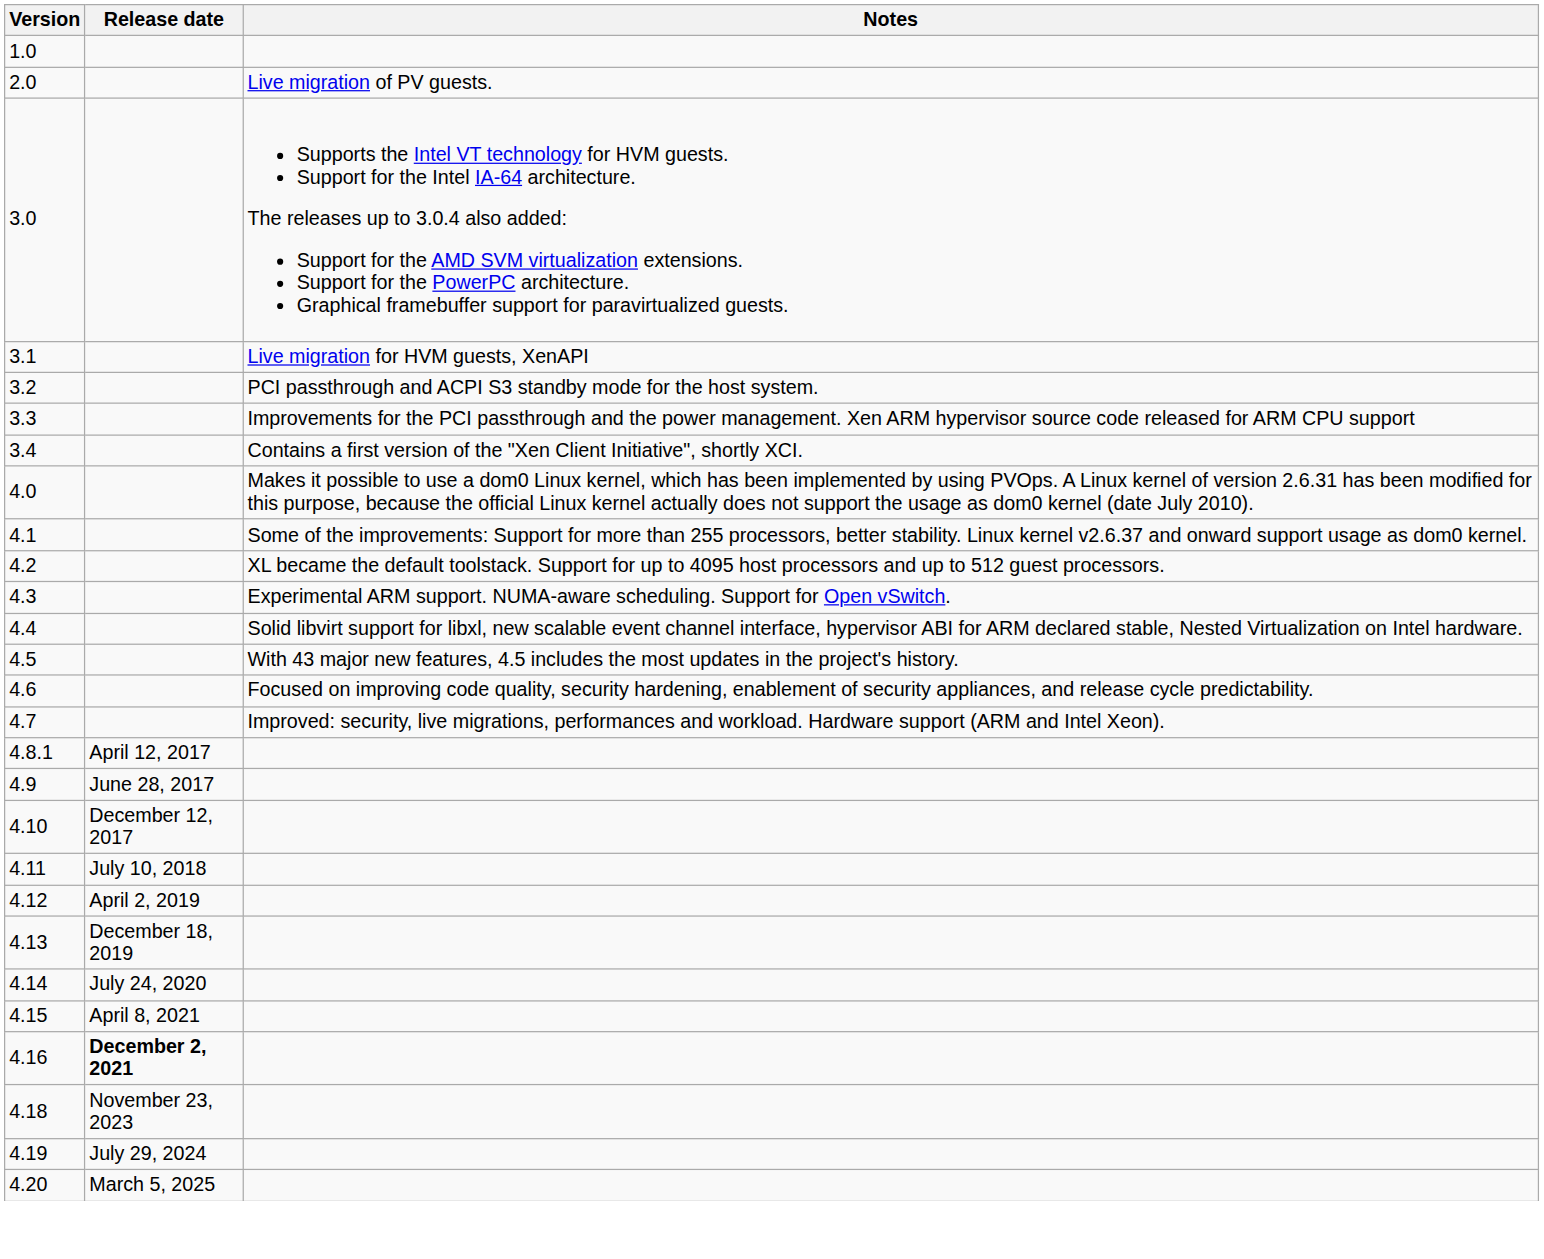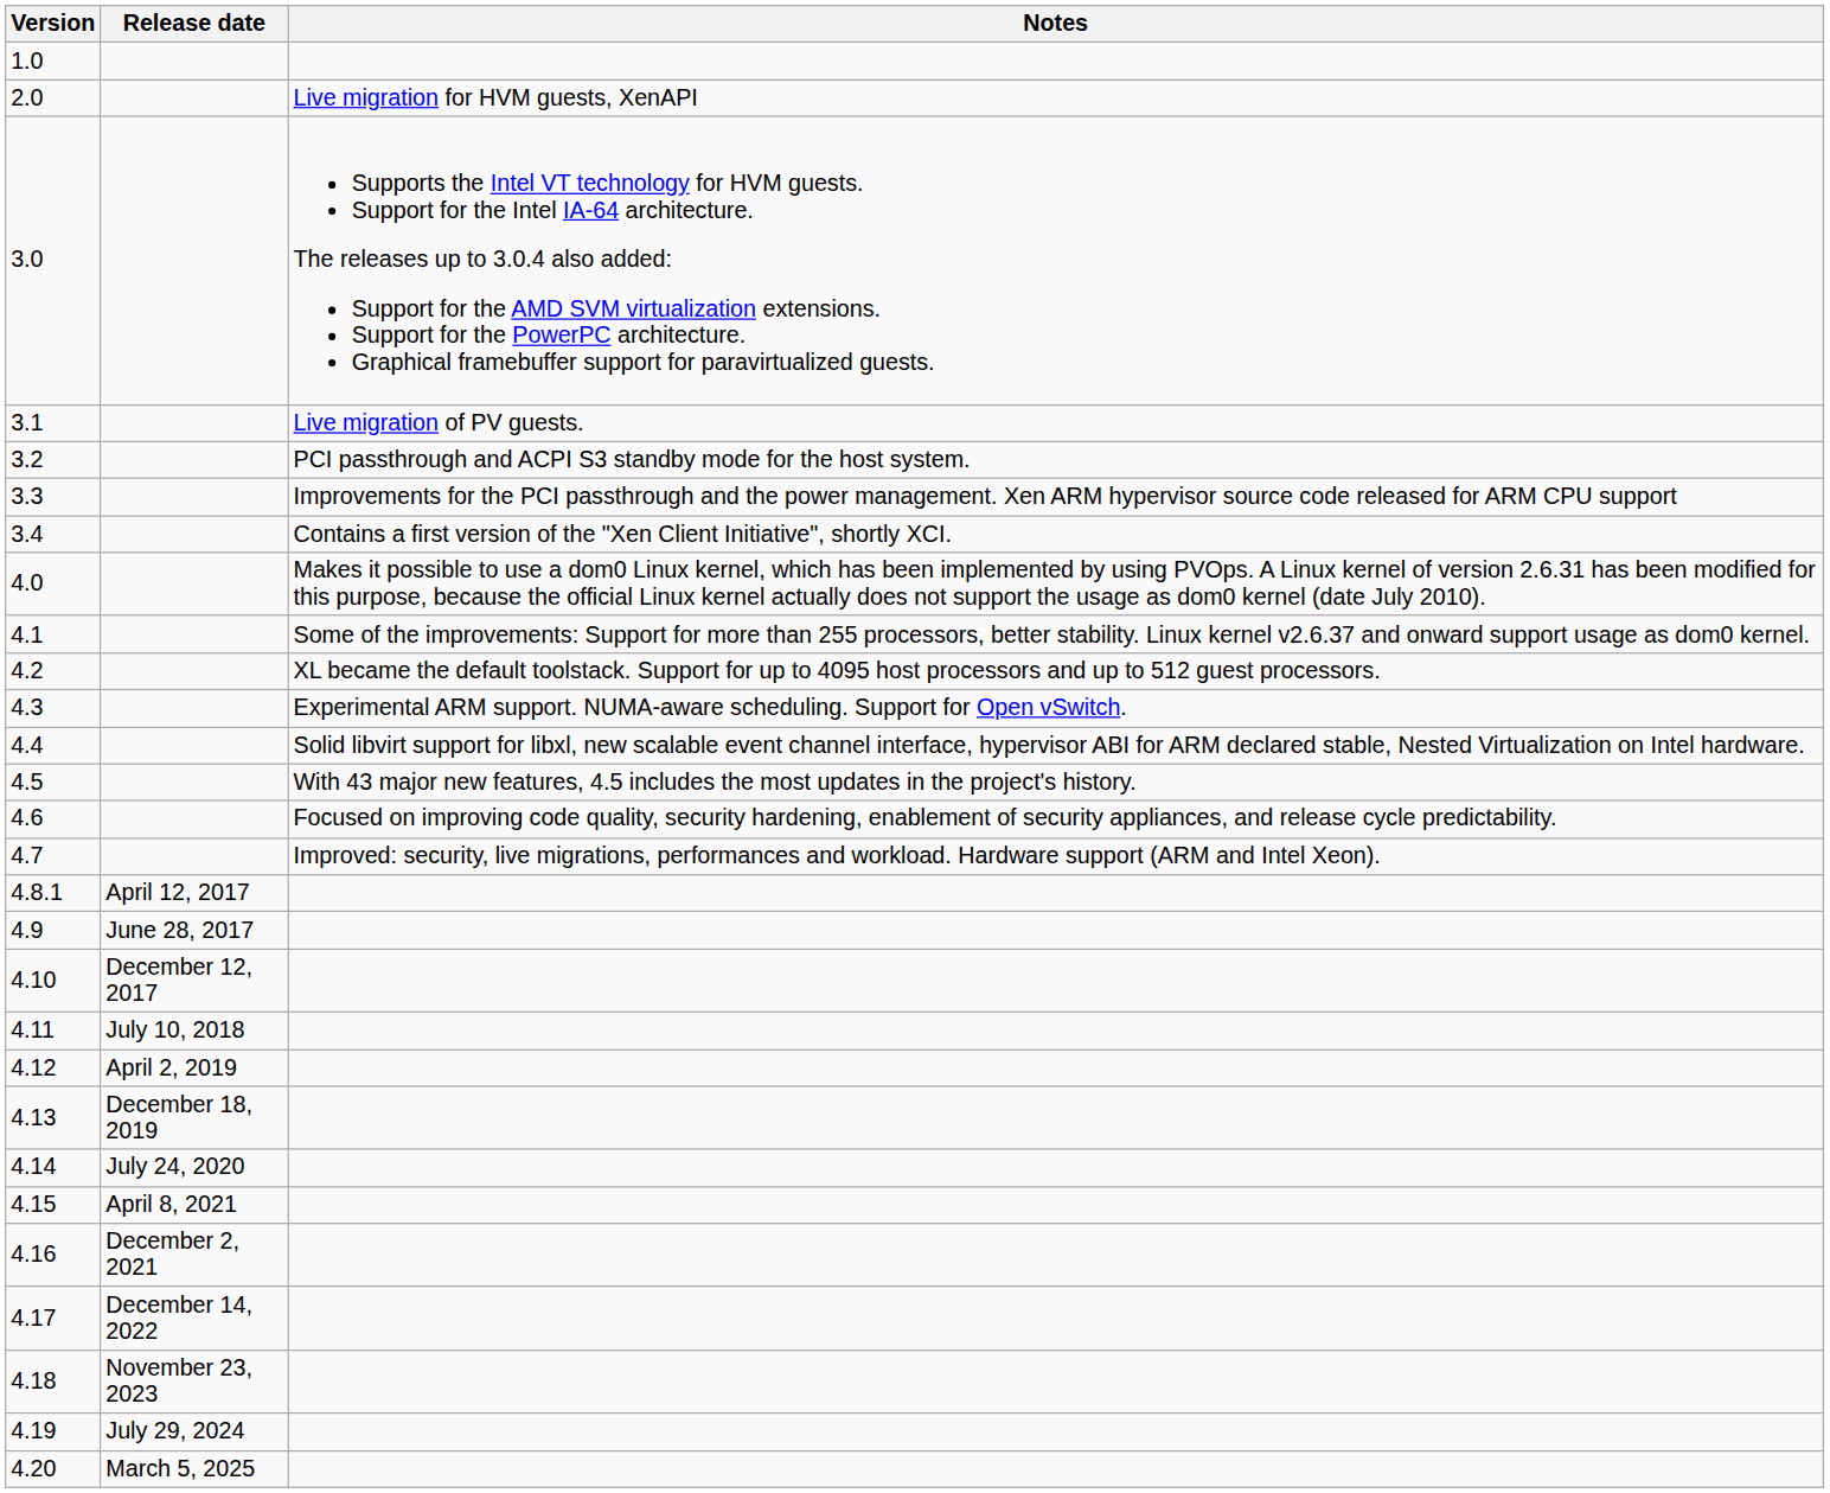 <table class="wikitable sortable">
 <tr>
 <th>Version</th>
 <th style="min-width: 100px;">Release date</th>
 <th>Notes</th>
 </tr>
 <tr>
 <td>1.0</td>
 <td></td>
 <td></td>
 </tr>
 <tr>
 <td>2.0</td>
 <td></td>
-<td><a href='#'>Live migration</a> of PV guests.</td>
+<td><a href='#'>Live migration</a> for HVM guests, XenAPI</td>
 </tr>
 <tr>
 <td>3.0</td>
 <td></td>
 <td><br><ul><li>Supports the <a href='#'>Intel VT technology</a> for HVM guests.</li><li>Support for the Intel <a href='#'>IA-64</a> architecture.</li></ul>The releases up to 3.0.4 also added:<ul><li>Support for the <a href='#'>AMD SVM virtualization</a> extensions.</li><li>Support for the <a href='#'>PowerPC</a> architecture.</li><li>Graphical framebuffer support for paravirtualized guests.</li></ul></td>
 </tr>
 <tr>
 <td>3.1</td>
 <td></td>
-<td><a href='#'>Live migration</a> for HVM guests, XenAPI</td>
+<td><a href='#'>Live migration</a> of PV guests.</td>
 </tr>
 <tr>
 <td>3.2</td>
 <td></td>
 <td>PCI passthrough and ACPI S3 standby mode for the host system.</td>
 </tr>
 <tr>
 <td>3.3</td>
 <td></td>
 <td>Improvements for the PCI passthrough and the power management. Xen ARM hypervisor source code released for ARM CPU support</td>
 </tr>
 <tr>
 <td>3.4</td>
 <td></td>
 <td>Contains a first version of the "Xen Client Initiative", shortly XCI.</td>
 </tr>
 <tr>
 <td>4.0</td>
 <td></td>
 <td>Makes it possible to use a dom0 Linux kernel, which has been implemented by using PVOps. A Linux kernel of version 2.6.31 has been modified for this purpose, because the official Linux kernel actually does not support the usage as dom0 kernel (date July 2010).</td>
 </tr>
 <tr>
 <td>4.1</td>
 <td></td>
 <td>Some of the improvements: Support for more than 255 processors, better stability. Linux kernel v2.6.37 and onward support usage as dom0 kernel.</td>
 </tr>
 <tr>
 <td>4.2</td>
 <td></td>
 <td>XL became the default toolstack. Support for up to 4095 host processors and up to 512 guest processors.</td>
 </tr>
 <tr>
 <td>4.3</td>
 <td></td>
 <td>Experimental ARM support. NUMA-aware scheduling. Support for <a href='#'>Open vSwitch</a>.</td>
 </tr>
 <tr>
 <td>4.4</td>
 <td></td>
 <td>Solid libvirt support for libxl, new scalable event channel interface, hypervisor ABI for ARM declared stable, Nested Virtualization on Intel hardware.</td>
 </tr>
 <tr>
 <td>4.5</td>
 <td></td>
 <td>With 43 major new features, 4.5 includes the most updates in the project's history.</td>
 </tr>
 <tr>
 <td>4.6</td>
 <td></td>
 <td>Focused on improving code quality, security hardening, enablement of security appliances, and release cycle predictability.</td>
 </tr>
 <tr>
 <td>4.7</td>
 <td></td>
 <td>Improved: security, live migrations, performances and workload. Hardware support (ARM and Intel Xeon).</td>
 </tr>
 <tr>
 <td>4.8.1</td>
 <td>April 12, 2017</td>
 </tr>
 <tr>
 <td>4.9</td>
 <td>June 28, 2017</td>
 <td></td>
 </tr>
 <tr>
 <td>4.10</td>
 <td>December 12, 2017</td>
 <td></td>
 </tr>
 <tr>
 <td>4.11</td>
 <td>July 10, 2018</td>
 <td></td>
 </tr>
 <tr>
 <td>4.12</td>
 <td>April 2, 2019</td>
 <td></td>
 </tr>
 <tr>
 <td>4.13</td>
 <td>December 18, 2019</td>
 <td></td>
 </tr>
 <tr>
 <td>4.14</td>
 <td>July 24, 2020</td>
 <td></td>
 </tr>
 <tr>
 <td>4.15</td>
 <td>April 8, 2021</td>
 <td></td>
 </tr>
 <tr>
 <td>4.16</td>
-<td><strong>December 2, 2021</strong></td>
+<td>December 2, 2021</td>
+<td></td>
+</tr>
+<tr>
+<td>4.17</td>
+<td>December 14, 2022</td>
 <td></td>
 </tr>
 <tr>
 <td>4.18</td>
 <td>November 23, 2023</td>
 <td></td>
 </tr>
 <tr>
 <td>4.19</td>
 <td>July 29, 2024</td>
 <td></td>
 </tr>
 <tr>
 <td>4.20</td>
 <td>March 5, 2025</td>
 <td></td>
 </tr>
 </table>
